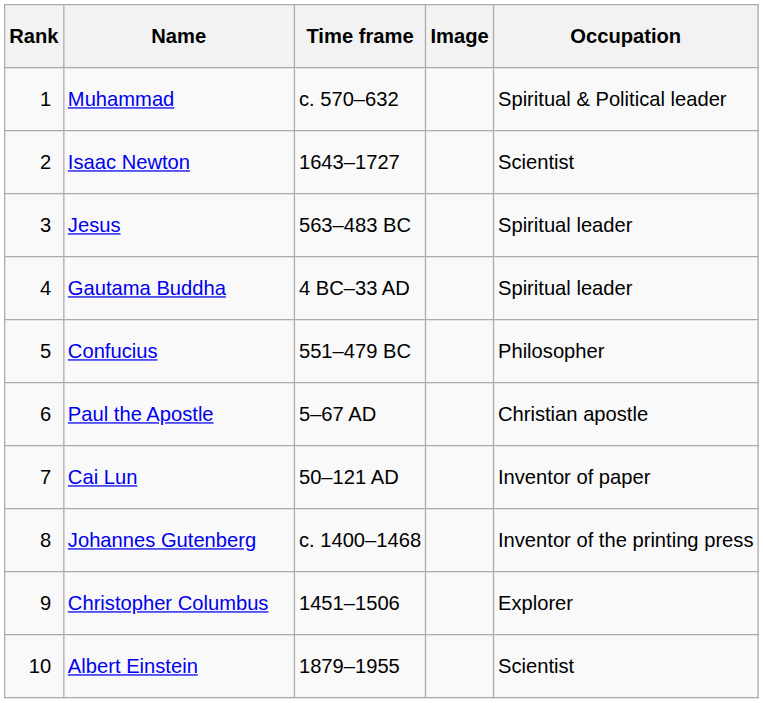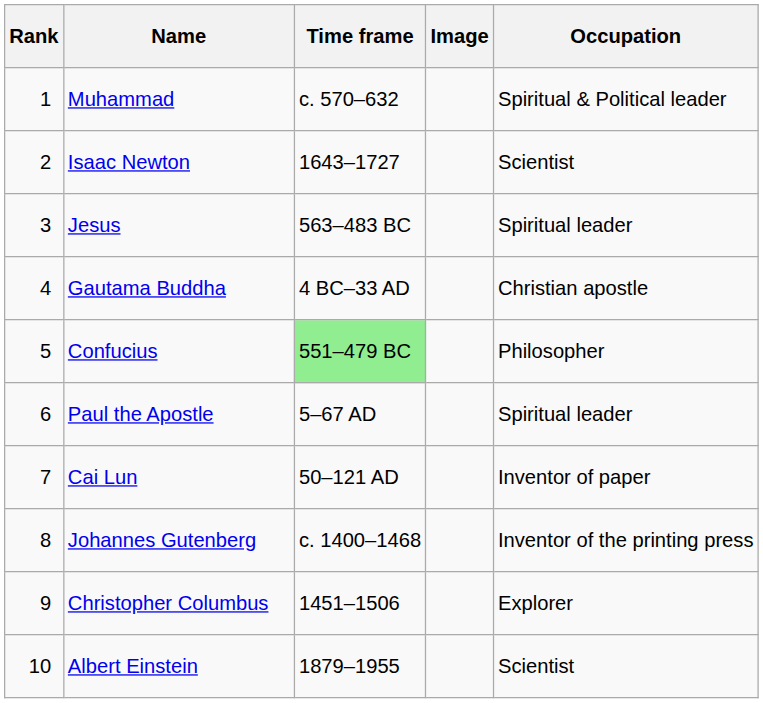 <table class="wikitable" style="max-width:90%;" border="0"  cellpadding="1">
 <tr style="height:50px">
 <th style="width:2em;">Rank</th>
 <th style="min-width:11em;">Name</th>
 <th>Time frame</th>
 <th>Image</th>
 <th>Occupation</th>
 </tr>
 <tr style="vertical-align:middle; height:50px; text-align:left;">
 <td style="padding-right:9px; text-align:right;">1</td>
 <td><a href='#'>Muhammad</a></td>
 <td>c. 570–632</td>
 <td></td>
 <td>Spiritual & Political leader</td>
 </tr>
 <tr style="vertical-align:middle; height:50px; text-align:left;">
 <td style="padding-right:9px; text-align:right;">2</td>
 <td><a href='#'>Isaac Newton</a></td>
 <td>1643–1727</td>
 <td></td>
 <td>Scientist</td>
 </tr>
 <tr style="vertical-align:middle; height:50px; text-align:left;">
 <td style="padding-right:9px; text-align:right;">3</td>
 <td><a href='#'>Jesus</a></td>
 <td>563–483 BC</td>
 <td></td>
 <td>Spiritual leader</td>
 </tr>
 <tr style="vertical-align:middle; height:50px; text-align:left;">
 <td style="padding-right:9px; text-align:right;">4</td>
 <td><a href='#'>Gautama Buddha</a></td>
 <td>4 BC–33 AD</td>
 <td></td>
-<td>Spiritual leader</td>
+<td>Christian apostle</td>
 </tr>
 <tr style="vertical-align:middle; height:50px; text-align:left;">
 <td style="padding-right:9px; text-align:right;">5</td>
 <td><a href='#'>Confucius</a></td>
-<td>551–479 BC</td>
+<td style="background: lightgreen;">551–479 BC</td>
 <td></td>
 <td>Philosopher</td>
 </tr>
 <tr style="vertical-align:middle; height:50px; text-align:left;">
 <td style="padding-right:9px; text-align:right;">6</td>
 <td><a href='#'>Paul the Apostle</a></td>
 <td>5–67 AD</td>
 <td></td>
-<td>Christian apostle</td>
+<td>Spiritual leader</td>
 </tr>
 <tr style="vertical-align:middle; height:50px; text-align:left;">
 <td style="padding-right:9px; text-align:right;">7</td>
 <td><a href='#'>Cai Lun</a></td>
 <td>50–121 AD</td>
 <td></td>
 <td>Inventor of paper</td>
 </tr>
 <tr style="vertical-align:middle; height:50px; text-align:left;">
 <td style="padding-right:9px; text-align:right;">8</td>
 <td><a href='#'>Johannes Gutenberg</a></td>
 <td>c. 1400–1468</td>
 <td></td>
 <td>Inventor of the printing press</td>
 </tr>
 <tr style="vertical-align:middle; height:50px; text-align:left;">
 <td style="padding-right:9px; text-align:right;">9</td>
 <td><a href='#'>Christopher Columbus</a></td>
 <td>1451–1506</td>
 <td></td>
 <td>Explorer</td>
 </tr>
 <tr style="vertical-align:middle; height:50px; text-align:left;">
 <td style="padding-right:9px; text-align:right;">10</td>
 <td><a href='#'>Albert Einstein</a></td>
 <td>1879–1955</td>
 <td></td>
 <td>Scientist</td>
 </tr>
 </table>
